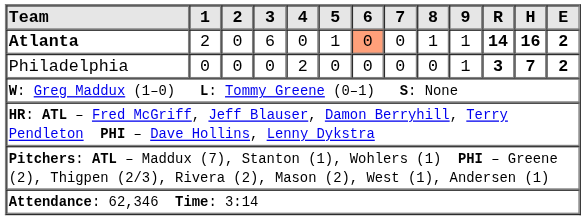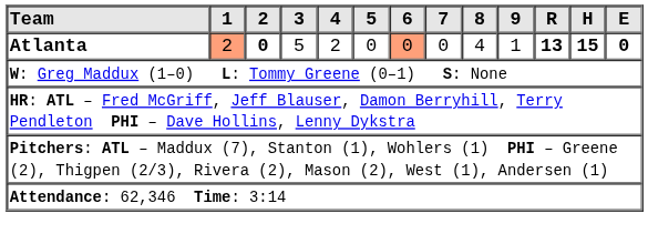 <table border=1 cellspacing=0 width=450 style="margin-left:3em;">
 <tr style="text-align:center; background-color:#e6e6e6;">
 <th align=left width=28%>Team</th>
 <th width=5%>1</th>
 <th width=5%>2</th>
 <th width=5%>3</th>
 <th width=5%>4</th>
 <th width=5%>5</th>
 <th width=5%>6</th>
 <th width=5%>7</th>
 <th width=5%>8</th>
 <th width=5%>9</th>
 <th width=5%>R</th>
 <th width=5%>H</th>
 <th width=5%>E</th>
 </tr>
 <tr style="text-align:center;">
 <td align=left><strong>Atlanta</strong></td>
+<td style="background: lightsalmon;">2</td>
+<td><strong>0</strong></td>
+<td>5</td>
 <td>2</td>
 <td>0</td>
-<td>6</td>
-<td>0</td>
-<td>1</td>
 <td style="background: lightsalmon;">0</td>
 <td>0</td>
+<td>4</td>
 <td>1</td>
-<td>1</td>
-<td><strong>14</strong></td>
-<td><strong>16</strong></td>
-<td><strong>2</strong></td>
-</tr>
-<tr style="text-align:center;">
-<td align=left>Philadelphia</td>
-<td>0</td>
-<td>0</td>
-<td>0</td>
-<td>2</td>
-<td>0</td>
-<td>0</td>
-<td>0</td>
-<td>0</td>
-<td>1</td>
-<td><strong>3</strong></td>
-<td><strong>7</strong></td>
-<td><strong>2</strong></td>
+<td><strong>13</strong></td>
+<td><strong>15</strong></td>
+<td><strong>0</strong></td>
 </tr>
 <tr style="text-align:left;">
 <td colspan=13><small><strong>W</strong>: <a href='#'>Greg Maddux</a> (1–0)   <strong>L</strong>: <a href='#'>Tommy Greene</a> (0–1)   <strong>S</strong>: None</small></td>
 </tr>
 <tr style="text-align:left;">
 <td colspan=13><small><strong>HR</strong>: <strong>ATL</strong> – <a href='#'>Fred McGriff</a>, <a href='#'>Jeff Blauser</a>, <a href='#'>Damon Berryhill</a>, <a href='#'>Terry Pendleton</a>  <strong>PHI</strong> – <a href='#'>Dave Hollins</a>, <a href='#'>Lenny Dykstra</a></small></td>
 </tr>
 <tr style="text-align:left;">
 <td colspan=13><small><strong>Pitchers</strong>: <strong>ATL</strong> – Maddux (7), Stanton (1), Wohlers (1)  <strong>PHI</strong> – Greene (2), Thigpen (2/3), Rivera (2), Mason (2), West (1), Andersen (1)</small></td>
 </tr>
 <tr style="text-align:left;">
 <td colspan=13><small><strong>Attendance</strong>: 62,346  <strong>Time</strong>: 3:14</small></td>
 </tr>
 </table>
